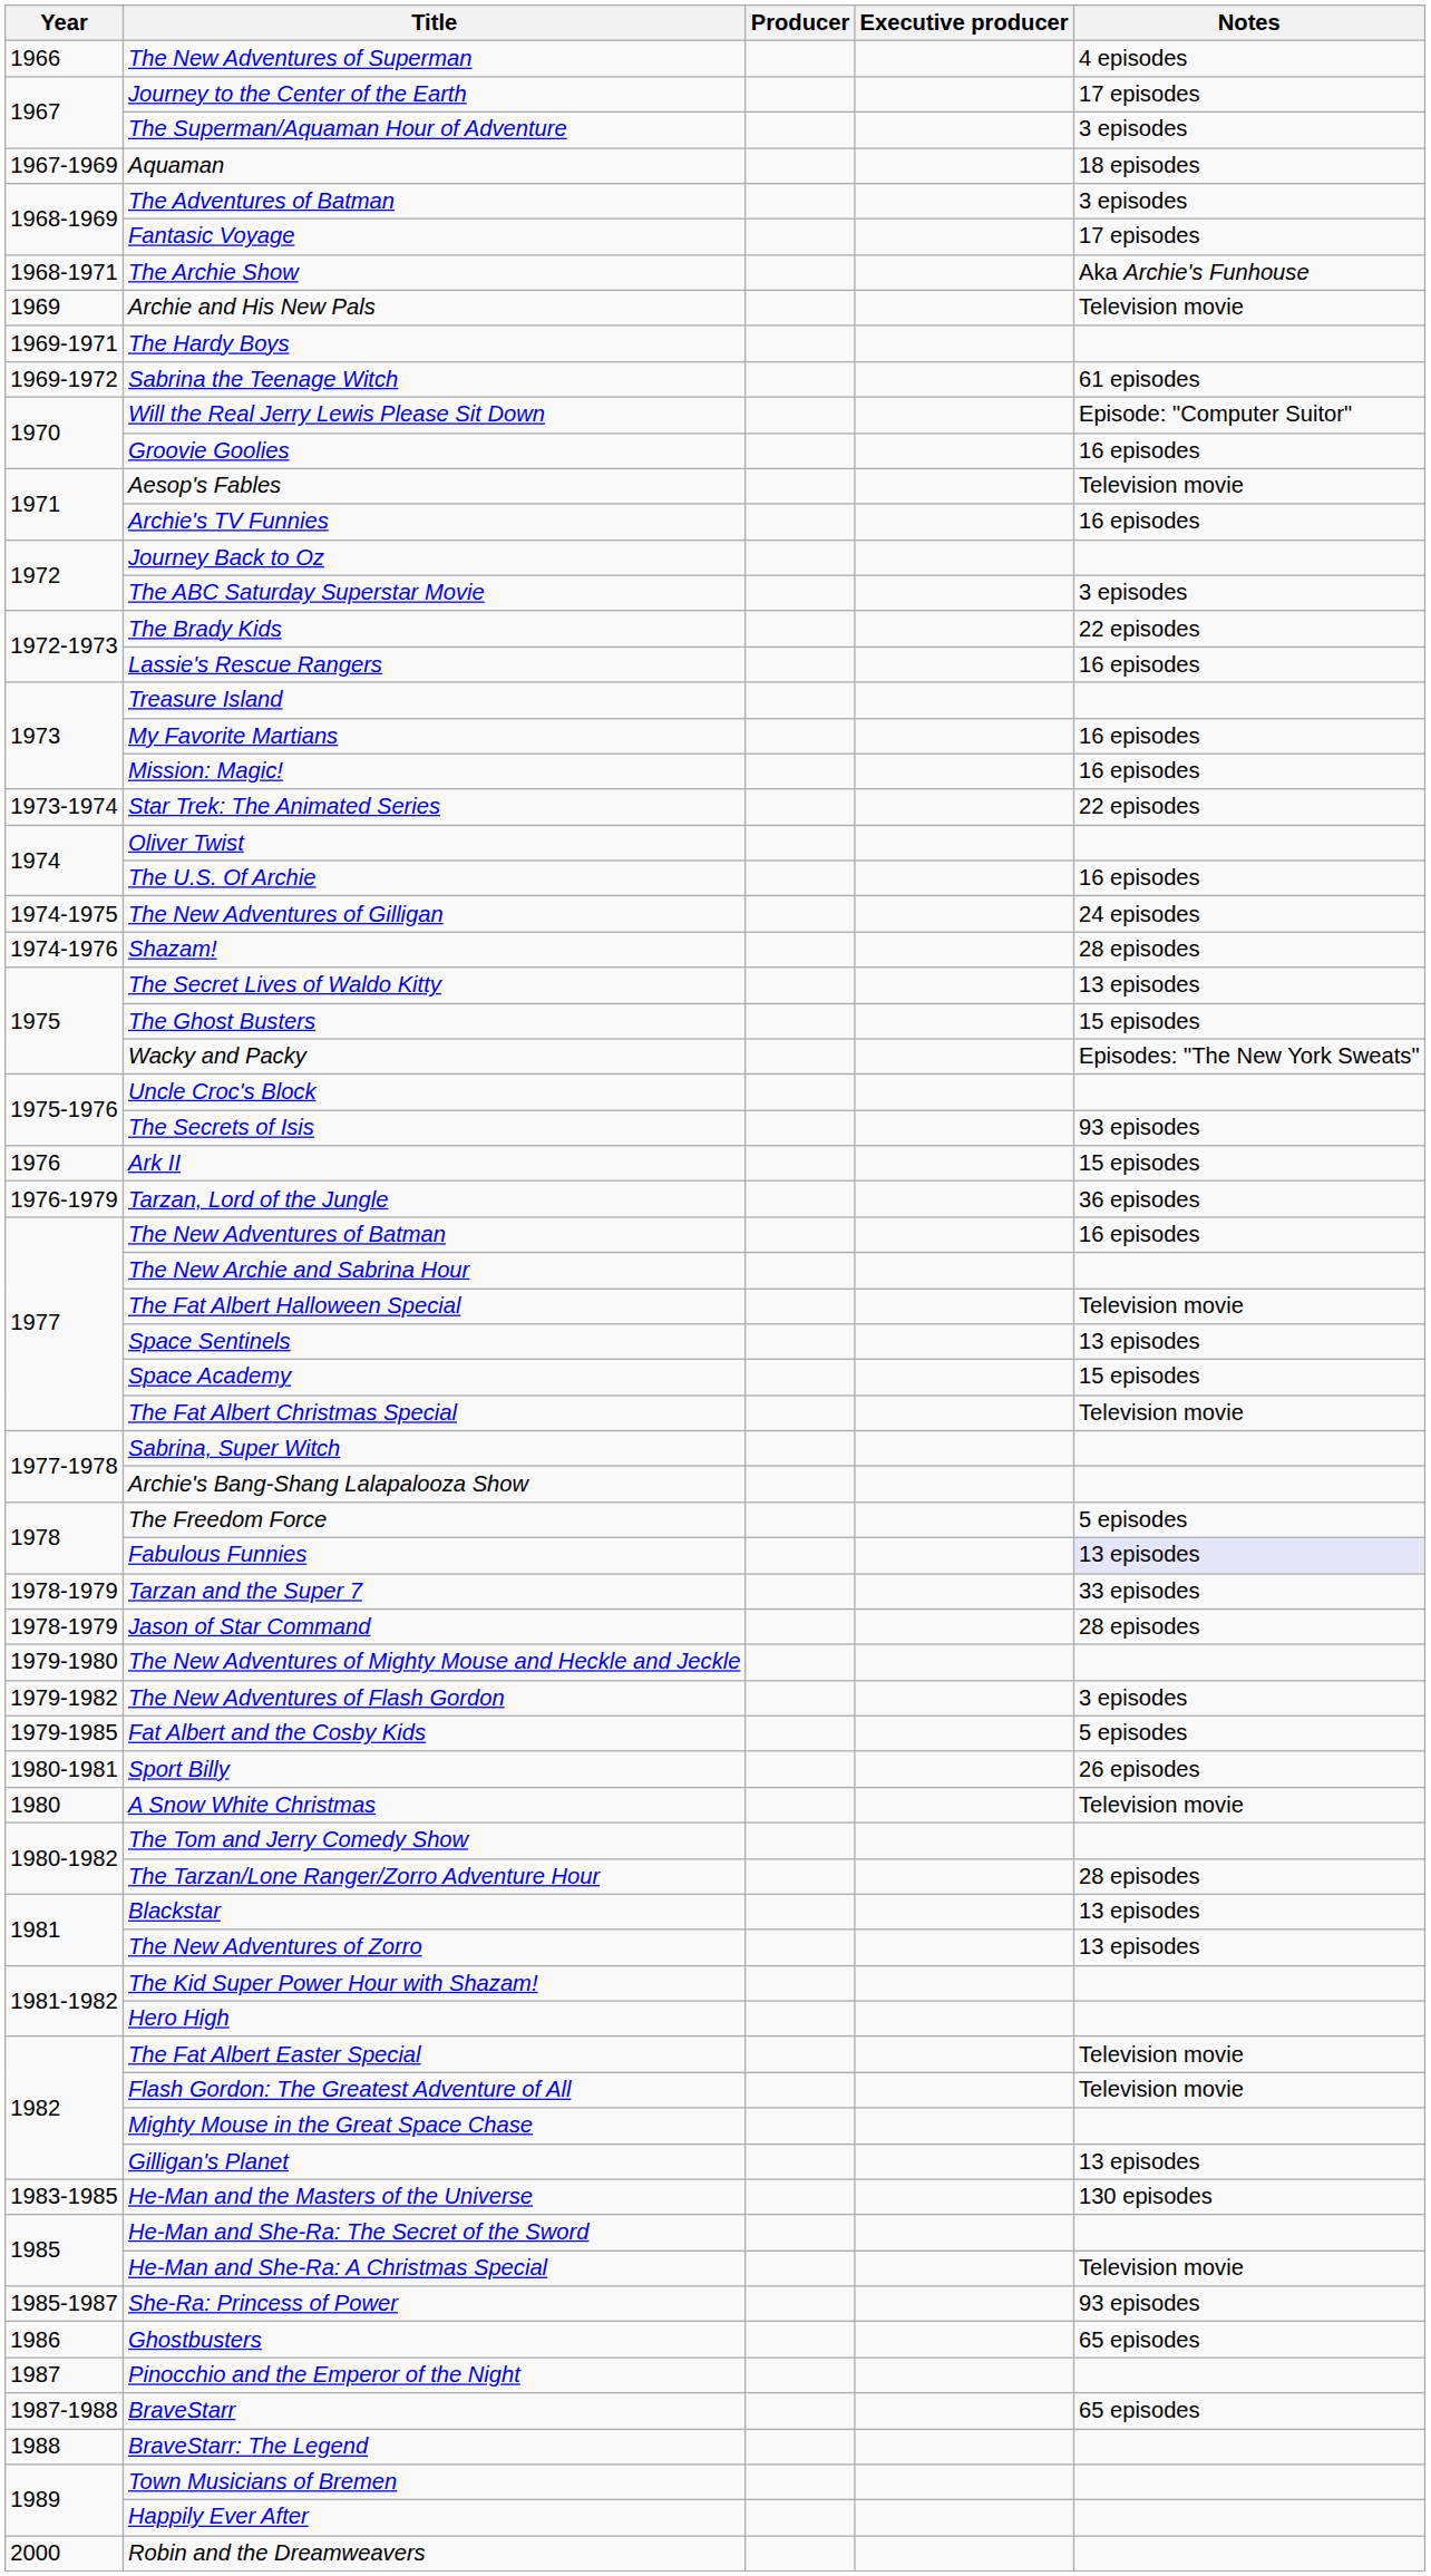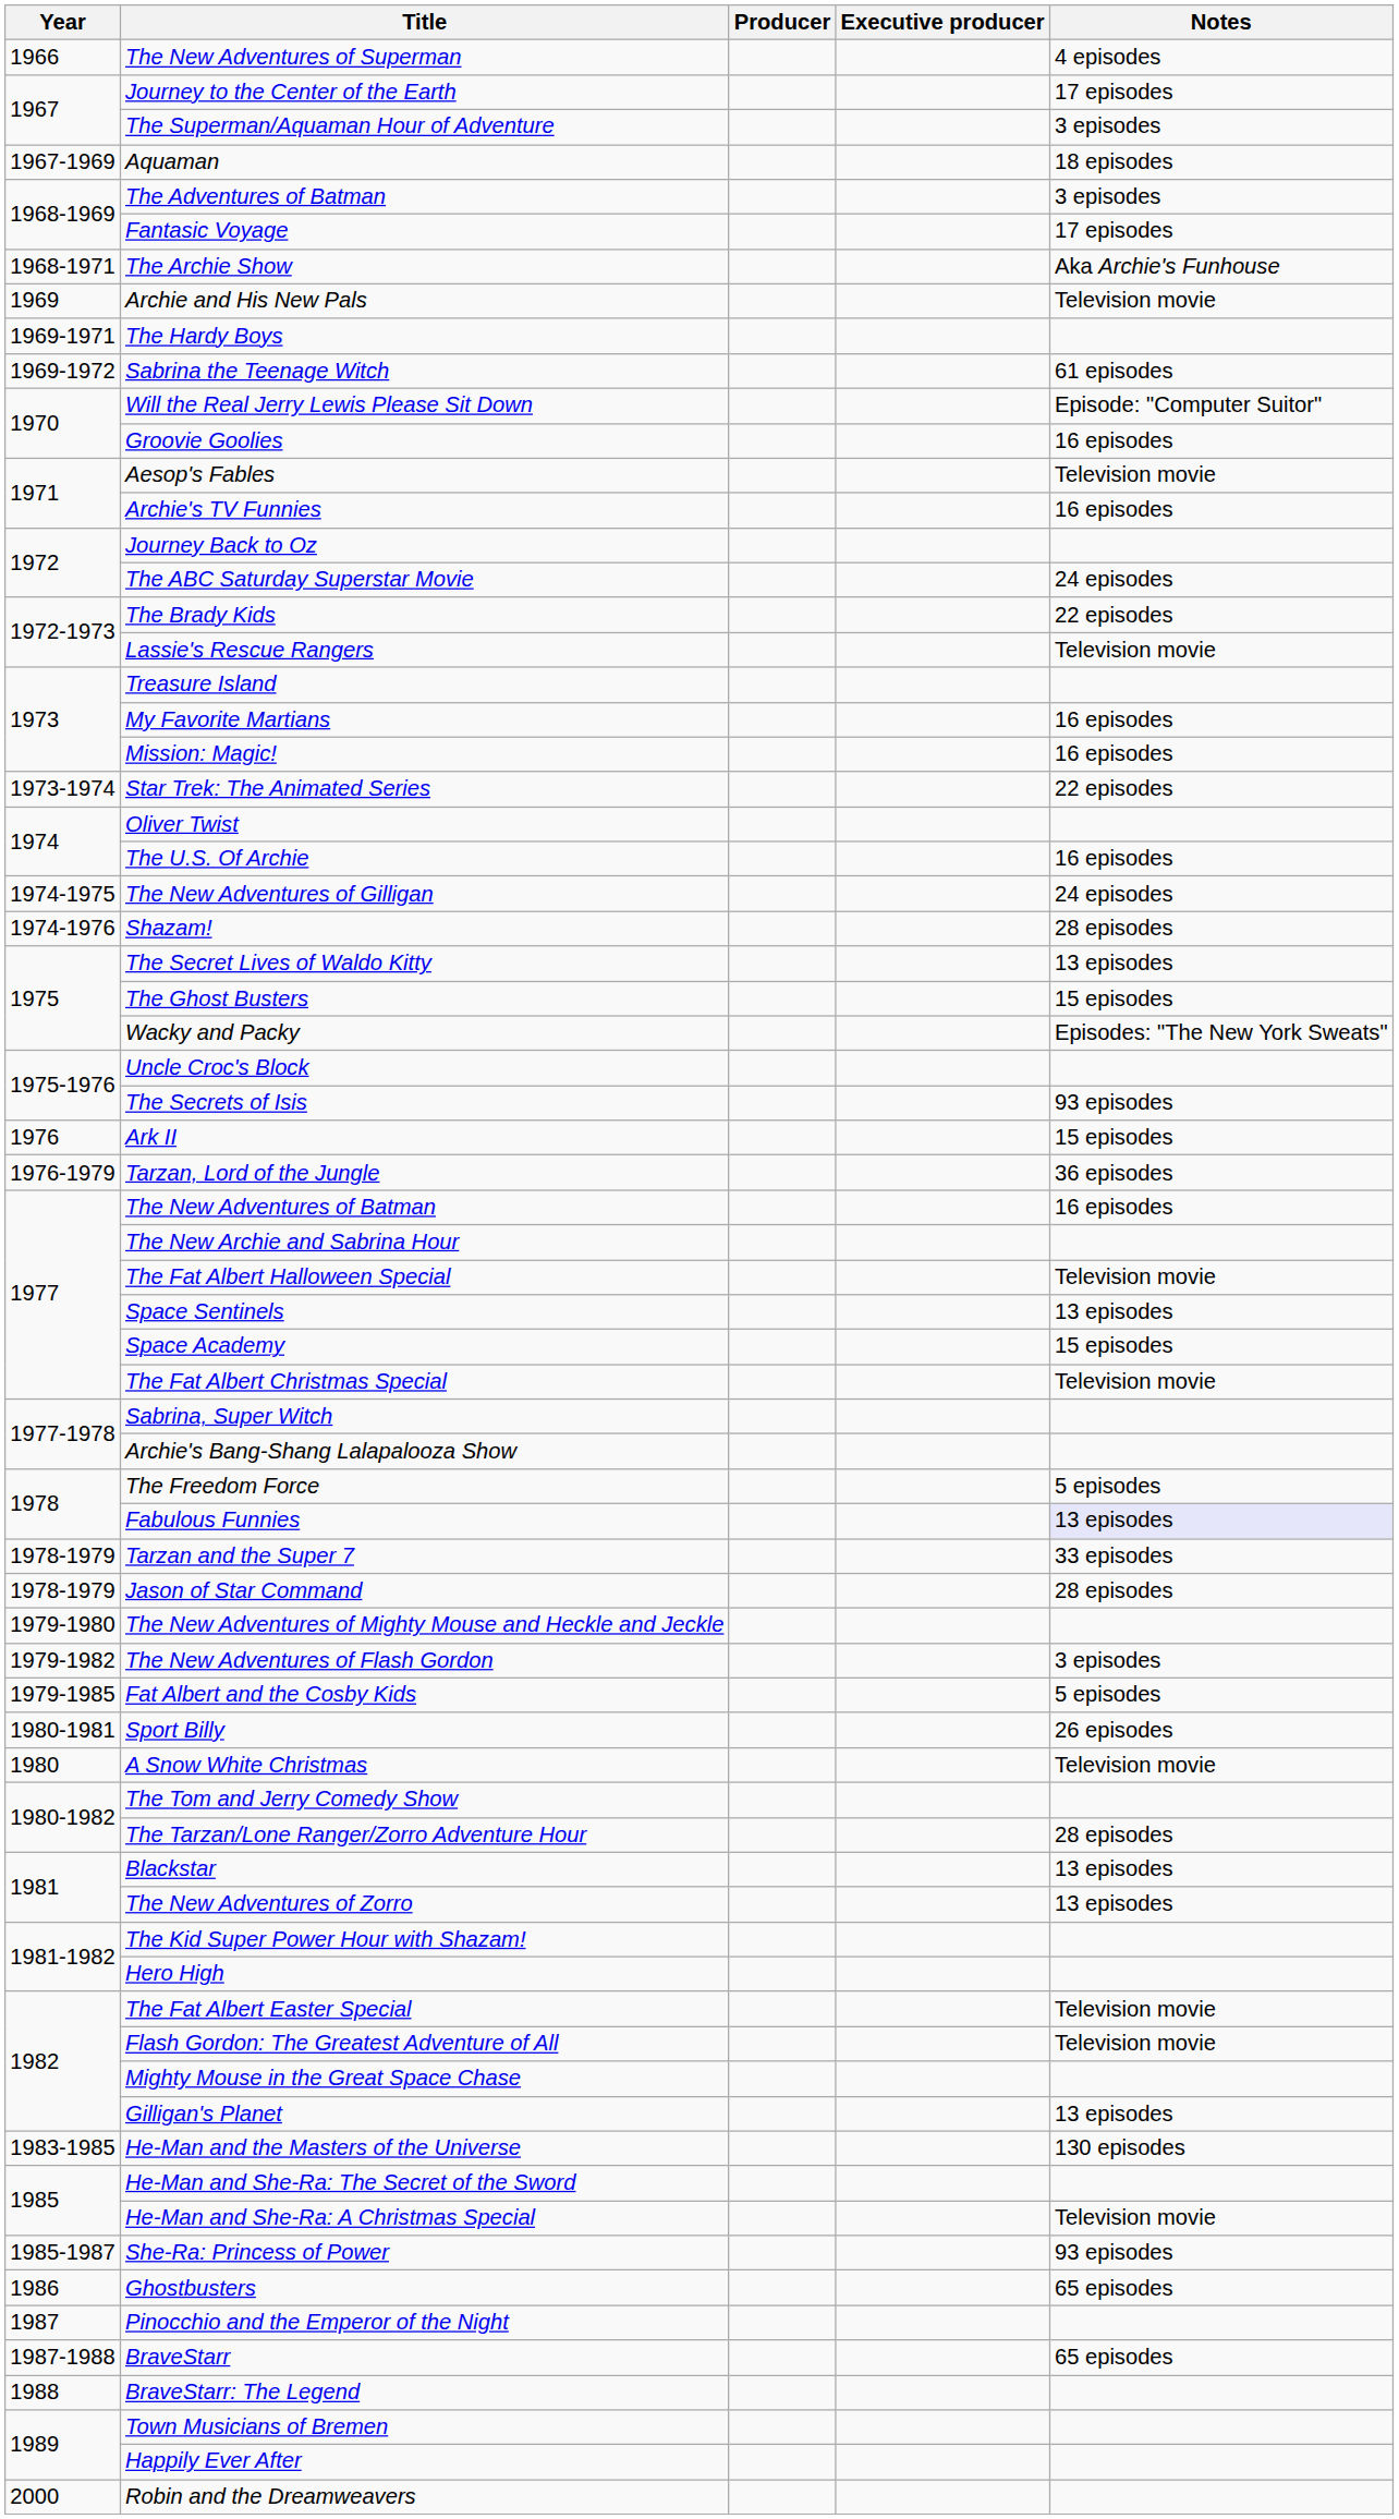 <table class="wikitable">
 <tr>
 <th>Year</th>
 <th>Title</th>
 <th>Producer</th>
 <th>Executive producer</th>
 <th>Notes</th>
 </tr>
 <tr>
 <td>1966</td>
 <td><em><a href='#'>The New Adventures of Superman</a></em></td>
 <td></td>
 <td></td>
 <td>4 episodes</td>
 </tr>
 <tr>
 <td rowspan="2">1967</td>
 <td><em><a href='#'>Journey to the Center of the Earth</a></em></td>
 <td></td>
 <td></td>
 <td>17 episodes</td>
 </tr>
 <tr>
 <td><em><a href='#'>The Superman/Aquaman Hour of Adventure</a></em></td>
 <td></td>
 <td></td>
 <td>3 episodes</td>
 </tr>
 <tr>
 <td>1967-1969</td>
 <td><em>Aquaman</em></td>
 <td></td>
 <td></td>
 <td>18 episodes</td>
 </tr>
 <tr>
 <td rowspan="2">1968-1969</td>
 <td><em><a href='#'>The Adventures of Batman</a></em></td>
 <td></td>
 <td></td>
 <td>3 episodes</td>
 </tr>
 <tr>
 <td><em><a href='#'>Fantasic Voyage</a></em></td>
 <td></td>
 <td></td>
 <td>17 episodes</td>
 </tr>
 <tr>
 <td>1968-1971</td>
 <td><em><a href='#'>The Archie Show</a></em></td>
 <td></td>
 <td></td>
 <td>Aka <em>Archie's Funhouse</em></td>
 </tr>
 <tr>
 <td>1969</td>
 <td><em>Archie and His New Pals</em></td>
 <td></td>
 <td></td>
 <td>Television movie</td>
 </tr>
 <tr>
 <td>1969-1971</td>
 <td><em><a href='#'>The Hardy Boys</a></em></td>
 <td></td>
 <td></td>
 <td></td>
 </tr>
 <tr>
 <td>1969-1972</td>
 <td><em><a href='#'>Sabrina the Teenage Witch</a></em></td>
 <td></td>
 <td></td>
 <td>61 episodes</td>
 </tr>
 <tr>
 <td rowspan="2">1970</td>
 <td><em><a href='#'>Will the Real Jerry Lewis Please Sit Down</a></em></td>
 <td></td>
 <td></td>
 <td>Episode: "Computer Suitor"</td>
 </tr>
 <tr>
 <td><em><a href='#'>Groovie Goolies</a></em></td>
 <td></td>
 <td></td>
 <td>16 episodes</td>
 </tr>
 <tr>
 <td rowspan="2">1971</td>
 <td><em>Aesop's Fables</em></td>
 <td></td>
 <td></td>
 <td>Television movie</td>
 </tr>
 <tr>
 <td><em><a href='#'>Archie's TV Funnies</a></em></td>
 <td></td>
 <td></td>
 <td>16 episodes</td>
 </tr>
 <tr>
 <td rowspan="2">1972</td>
 <td><em><a href='#'>Journey Back to Oz</a></em></td>
 <td></td>
 <td></td>
 <td></td>
 </tr>
 <tr>
 <td><em><a href='#'>The ABC Saturday Superstar Movie</a></em></td>
 <td></td>
 <td></td>
-<td>3 episodes</td>
+<td>24 episodes</td>
 </tr>
 <tr>
 <td rowspan="2">1972-1973</td>
 <td><em><a href='#'>The Brady Kids</a></em></td>
 <td></td>
 <td></td>
 <td>22 episodes</td>
 </tr>
 <tr>
 <td><em><a href='#'>Lassie's Rescue Rangers</a></em></td>
 <td></td>
 <td></td>
-<td>16 episodes</td>
+<td>Television movie</td>
 </tr>
 <tr>
 <td rowspan="3">1973</td>
 <td><em><a href='#'>Treasure Island</a></em></td>
 <td></td>
 <td></td>
 <td></td>
 </tr>
 <tr>
 <td><em><a href='#'>My Favorite Martians</a></em></td>
 <td></td>
 <td></td>
 <td>16 episodes</td>
 </tr>
 <tr>
 <td><em><a href='#'>Mission: Magic!</a></em></td>
 <td></td>
 <td></td>
 <td>16 episodes</td>
 </tr>
 <tr>
 <td>1973-1974</td>
 <td><em><a href='#'>Star Trek: The Animated Series</a></em></td>
 <td></td>
 <td></td>
 <td>22 episodes</td>
 </tr>
 <tr>
 <td rowspan="2">1974</td>
 <td><em><a href='#'>Oliver Twist</a></em></td>
 <td></td>
 <td></td>
 <td></td>
 </tr>
 <tr>
 <td><em><a href='#'>The U.S. Of Archie</a></em></td>
 <td></td>
 <td></td>
 <td>16 episodes</td>
 </tr>
 <tr>
 <td>1974-1975</td>
 <td><em><a href='#'>The New Adventures of Gilligan</a></em></td>
 <td></td>
 <td></td>
 <td>24 episodes</td>
 </tr>
 <tr>
 <td>1974-1976</td>
 <td><em><a href='#'>Shazam!</a></em></td>
 <td></td>
 <td></td>
 <td>28 episodes</td>
 </tr>
 <tr>
 <td rowspan="3">1975</td>
 <td><em><a href='#'>The Secret Lives of Waldo Kitty</a></em></td>
 <td></td>
 <td></td>
 <td>13 episodes</td>
 </tr>
 <tr>
 <td><em><a href='#'>The Ghost Busters</a></em></td>
 <td></td>
 <td></td>
 <td>15 episodes</td>
 </tr>
 <tr>
 <td><em>Wacky and Packy</em></td>
 <td></td>
 <td></td>
 <td>Episodes: "The New York Sweats"</td>
 </tr>
 <tr>
 <td rowspan="2">1975-1976</td>
 <td><em><a href='#'>Uncle Croc's Block</a></em></td>
 <td></td>
 <td></td>
 <td></td>
 </tr>
 <tr>
 <td><em><a href='#'>The Secrets of Isis</a></em></td>
 <td></td>
 <td></td>
 <td>93 episodes</td>
 </tr>
 <tr>
 <td>1976</td>
 <td><em><a href='#'>Ark II</a></em></td>
 <td></td>
 <td></td>
 <td>15 episodes</td>
 </tr>
 <tr>
 <td>1976-1979</td>
 <td><em><a href='#'>Tarzan, Lord of the Jungle</a></em></td>
 <td></td>
 <td></td>
 <td>36 episodes</td>
 </tr>
 <tr>
 <td rowspan="6">1977</td>
 <td><em><a href='#'>The New Adventures of Batman</a></em></td>
 <td></td>
 <td></td>
 <td>16 episodes</td>
 </tr>
 <tr>
 <td><em><a href='#'>The New Archie and Sabrina Hour</a></em></td>
 <td></td>
 <td></td>
 <td></td>
 </tr>
 <tr>
 <td><em><a href='#'>The Fat Albert Halloween Special</a></em></td>
 <td></td>
 <td></td>
 <td>Television movie</td>
 </tr>
 <tr>
 <td><em><a href='#'>Space Sentinels</a></em></td>
 <td></td>
 <td></td>
 <td>13 episodes</td>
 </tr>
 <tr>
 <td><em><a href='#'>Space Academy</a></em></td>
 <td></td>
 <td></td>
 <td>15 episodes</td>
 </tr>
 <tr>
 <td><em><a href='#'>The Fat Albert Christmas Special</a></em></td>
 <td></td>
 <td></td>
 <td>Television movie</td>
 </tr>
 <tr>
 <td rowspan="2">1977-1978</td>
 <td><em><a href='#'>Sabrina, Super Witch</a></em></td>
 <td></td>
 <td></td>
 <td></td>
 </tr>
 <tr>
 <td><em>Archie's Bang-Shang Lalapalooza Show</em></td>
 <td></td>
 <td></td>
 <td></td>
 </tr>
 <tr>
 <td rowspan="2">1978</td>
 <td><em>The Freedom Force</em></td>
 <td></td>
 <td></td>
 <td>5 episodes</td>
 </tr>
 <tr>
 <td><em><a href='#'>Fabulous Funnies</a></em></td>
 <td></td>
 <td></td>
 <td style="background: lavender;">13 episodes</td>
 </tr>
 <tr>
 <td>1978-1979</td>
 <td><em><a href='#'>Tarzan and the Super 7</a></em></td>
 <td></td>
 <td></td>
 <td>33 episodes</td>
 </tr>
 <tr>
 <td>1978-1979</td>
 <td><em><a href='#'>Jason of Star Command</a></em></td>
 <td></td>
 <td></td>
 <td>28 episodes</td>
 </tr>
 <tr>
 <td>1979-1980</td>
 <td><em><a href='#'>The New Adventures of Mighty Mouse and Heckle and Jeckle</a></em></td>
 <td></td>
 <td></td>
 <td></td>
 </tr>
 <tr>
 <td>1979-1982</td>
 <td><em><a href='#'>The New Adventures of Flash Gordon</a></em></td>
 <td></td>
 <td></td>
 <td>3 episodes</td>
 </tr>
 <tr>
 <td>1979-1985</td>
 <td><em><a href='#'>Fat Albert and the Cosby Kids</a></em></td>
 <td></td>
 <td></td>
 <td>5 episodes</td>
 </tr>
 <tr>
 <td>1980-1981</td>
 <td><em><a href='#'>Sport Billy</a></em></td>
 <td></td>
 <td></td>
 <td>26 episodes</td>
 </tr>
 <tr>
 <td>1980</td>
 <td><em><a href='#'>A Snow White Christmas</a></em></td>
 <td></td>
 <td></td>
 <td>Television movie</td>
 </tr>
 <tr>
 <td rowspan="2">1980-1982</td>
 <td><em><a href='#'>The Tom and Jerry Comedy Show</a></em></td>
 <td></td>
 <td></td>
 <td></td>
 </tr>
 <tr>
 <td><em><a href='#'>The Tarzan/Lone Ranger/Zorro Adventure Hour</a></em></td>
 <td></td>
 <td></td>
 <td>28 episodes</td>
 </tr>
 <tr>
 <td rowspan="2">1981</td>
 <td><em><a href='#'>Blackstar</a></em></td>
 <td></td>
 <td></td>
 <td>13 episodes</td>
 </tr>
 <tr>
 <td><em><a href='#'>The New Adventures of Zorro</a></em></td>
 <td></td>
 <td></td>
 <td>13 episodes</td>
 </tr>
 <tr>
 <td rowspan="2">1981-1982</td>
 <td><em><a href='#'>The Kid Super Power Hour with Shazam!</a></em></td>
 <td></td>
 <td></td>
 <td></td>
 </tr>
 <tr>
 <td><em><a href='#'>Hero High</a></em></td>
 <td></td>
 <td></td>
 <td></td>
 </tr>
 <tr>
 <td rowspan="4">1982</td>
 <td><em><a href='#'>The Fat Albert Easter Special</a></em></td>
 <td></td>
 <td></td>
 <td>Television movie</td>
 </tr>
 <tr>
 <td><em><a href='#'>Flash Gordon: The Greatest Adventure of All</a></em></td>
 <td></td>
 <td></td>
 <td>Television movie</td>
 </tr>
 <tr>
 <td><em><a href='#'>Mighty Mouse in the Great Space Chase</a></em></td>
 <td></td>
 <td></td>
 <td></td>
 </tr>
 <tr>
 <td><em><a href='#'>Gilligan's Planet</a></em></td>
 <td></td>
 <td></td>
 <td>13 episodes</td>
 </tr>
 <tr>
 <td>1983-1985</td>
 <td><em><a href='#'>He-Man and the Masters of the Universe</a></em></td>
 <td></td>
 <td></td>
 <td>130 episodes</td>
 </tr>
 <tr>
 <td rowspan="2">1985</td>
 <td><em><a href='#'>He-Man and She-Ra: The Secret of the Sword</a></em></td>
 <td></td>
 <td></td>
 <td></td>
 </tr>
 <tr>
 <td><em><a href='#'>He-Man and She-Ra: A Christmas Special</a></em></td>
 <td></td>
 <td></td>
 <td>Television movie</td>
 </tr>
 <tr>
 <td>1985-1987</td>
 <td><em><a href='#'>She-Ra: Princess of Power</a></em></td>
 <td></td>
 <td></td>
 <td>93 episodes</td>
 </tr>
 <tr>
 <td>1986</td>
 <td><em><a href='#'>Ghostbusters</a></em></td>
 <td></td>
 <td></td>
 <td>65 episodes</td>
 </tr>
 <tr>
 <td>1987</td>
 <td><em><a href='#'>Pinocchio and the Emperor of the Night</a></em></td>
 <td></td>
 <td></td>
 <td></td>
 </tr>
 <tr>
 <td>1987-1988</td>
 <td><em><a href='#'>BraveStarr</a></em></td>
 <td></td>
 <td></td>
 <td>65 episodes</td>
 </tr>
 <tr>
 <td>1988</td>
 <td><em><a href='#'>BraveStarr: The Legend</a></em></td>
 <td></td>
 <td></td>
 <td></td>
 </tr>
 <tr>
 <td rowspan="2">1989</td>
 <td><em><a href='#'>Town Musicians of Bremen</a></em></td>
 <td></td>
 <td></td>
 <td></td>
 </tr>
 <tr>
 <td><em><a href='#'>Happily Ever After</a></em></td>
 <td></td>
 <td></td>
 <td></td>
 </tr>
 <tr>
 <td>2000</td>
 <td><em>Robin and the Dreamweavers</em></td>
 <td></td>
 <td></td>
 <td></td>
 </tr>
 </table>
